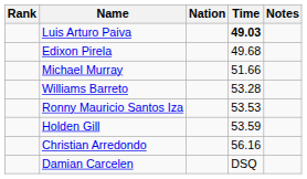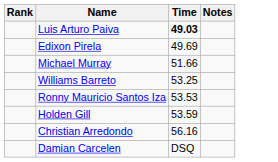 <table class="wikitable sortable">
 <tr>
 <th>Rank</th>
 <th>Name</th>
-<th>Nation</th>
 <th>Time</th>
 <th>Notes</th>
 </tr>
 <tr>
 <td></td>
 <td><a href='#'>Luis Arturo Paiva</a></td>
-<td></td>
 <td><strong>49.03</strong></td>
 <td></td>
 </tr>
 <tr>
 <td></td>
 <td><a href='#'>Edixon Pirela</a></td>
-<td></td>
-<td>49.68</td>
+<td>49.69</td>
 <td></td>
 </tr>
 <tr>
 <td></td>
 <td><a href='#'>Michael Murray</a></td>
-<td></td>
 <td>51.66</td>
 <td></td>
 </tr>
 <tr>
 <td></td>
 <td><a href='#'>Williams Barreto</a></td>
-<td></td>
-<td>53.28</td>
+<td>53.25</td>
 <td></td>
 </tr>
 <tr>
 <td></td>
 <td><a href='#'>Ronny Mauricio Santos Iza</a></td>
-<td></td>
 <td>53.53</td>
 <td></td>
 </tr>
 <tr>
 <td></td>
 <td><a href='#'>Holden Gill</a></td>
-<td></td>
 <td>53.59</td>
 <td></td>
 </tr>
 <tr>
 <td></td>
 <td><a href='#'>Christian Arredondo</a></td>
-<td></td>
 <td>56.16</td>
 <td></td>
 </tr>
 <tr>
 <td></td>
 <td><a href='#'>Damian Carcelen</a></td>
-<td></td>
 <td>DSQ</td>
 <td></td>
 </tr>
 </table>
